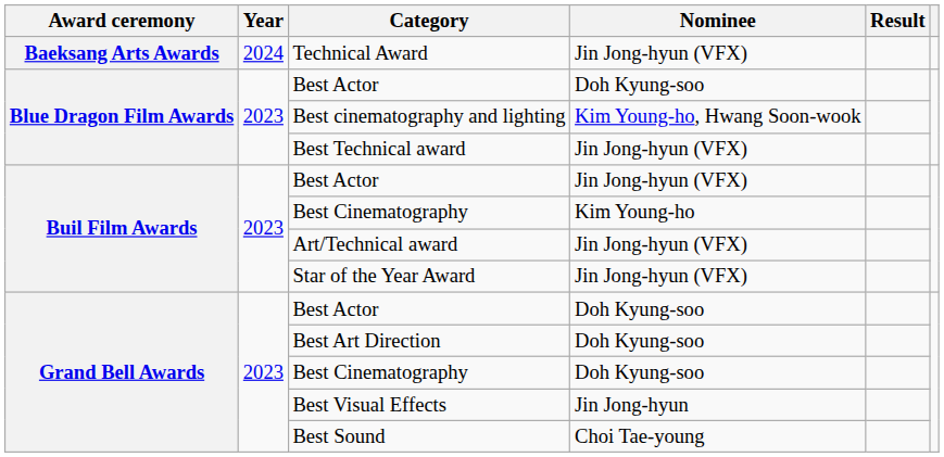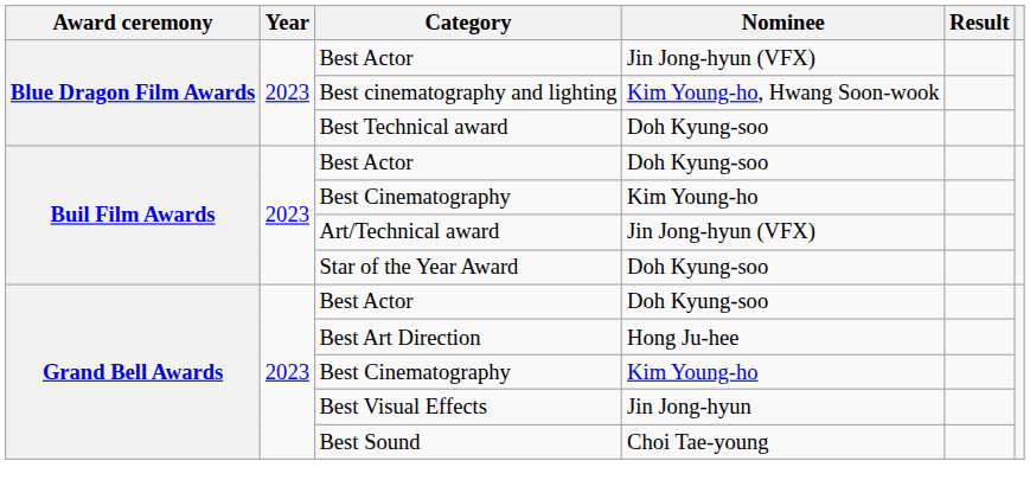 <table class="wikitable plainrowheaders sortable">
 <tr>
 <th scope="col">Award ceremony</th>
 <th scope="col">Year</th>
 <th scope="col">Category</th>
 <th scope="col">Nominee</th>
 <th scope="col">Result</th>
 <th scope="col" class="unsortable"></th>
 </tr>
 <tr>
-<th scope="row"><a href='#'>Baeksang Arts Awards</a></th>
-<td style="text-align:center"><a href='#'>2024</a></td>
-<td>Technical Award</td>
-<td>Jin Jong-hyun (VFX)</td>
-<td></td>
-<td style="text-align:center"></td>
-</tr>
-<tr>
 <th scope="row" rowspan="3"><a href='#'>Blue Dragon Film Awards</a></th>
 <td rowspan="3" style="text-align:center"><a href='#'>2023</a></td>
 <td>Best Actor</td>
-<td>Doh Kyung-soo</td>
+<td>Jin Jong-hyun (VFX)</td>
 <td></td>
 <td rowspan="3" style="text-align:center"></td>
 </tr>
 <tr>
 <td>Best cinematography and lighting</td>
 <td><a href='#'>Kim Young-ho</a>, Hwang Soon-wook</td>
 <td></td>
 </tr>
 <tr>
 <td>Best Technical award</td>
-<td>Jin Jong-hyun (VFX)</td>
+<td>Doh Kyung-soo</td>
 <td></td>
 </tr>
 <tr>
 <th scope="row" rowspan="4"><a href='#'>Buil Film Awards</a></th>
 <td rowspan="4" style="text-align:center"><a href='#'>2023</a></td>
 <td>Best Actor</td>
-<td>Jin Jong-hyun (VFX)</td>
+<td>Doh Kyung-soo</td>
 <td></td>
 <td rowspan="4" style="text-align:center"></td>
 </tr>
 <tr>
 <td>Best Cinematography</td>
 <td>Kim Young-ho</td>
 <td></td>
 </tr>
 <tr>
 <td>Art/Technical award</td>
 <td>Jin Jong-hyun (VFX)</td>
 <td></td>
 </tr>
 <tr>
 <td>Star of the Year Award</td>
-<td>Jin Jong-hyun (VFX)</td>
+<td>Doh Kyung-soo</td>
 <td></td>
 </tr>
 <tr>
 <th scope="row" rowspan="5"><a href='#'>Grand Bell Awards</a></th>
 <td rowspan="5" style="text-align:center"><a href='#'>2023</a></td>
 <td>Best Actor</td>
 <td>Doh Kyung-soo</td>
 <td></td>
 <td rowspan="5" style="text-align:center"></td>
 </tr>
 <tr>
 <td>Best Art Direction</td>
-<td>Doh Kyung-soo</td>
+<td>Hong Ju-hee</td>
 <td></td>
 </tr>
 <tr>
 <td>Best Cinematography</td>
-<td>Doh Kyung-soo</td>
+<td><a href='#'>Kim Young-ho</a></td>
 <td></td>
 </tr>
 <tr>
 <td>Best Visual Effects</td>
 <td>Jin Jong-hyun</td>
 <td></td>
 </tr>
 <tr>
 <td>Best Sound</td>
 <td>Choi Tae-young</td>
 <td></td>
 </tr>
 </table>
